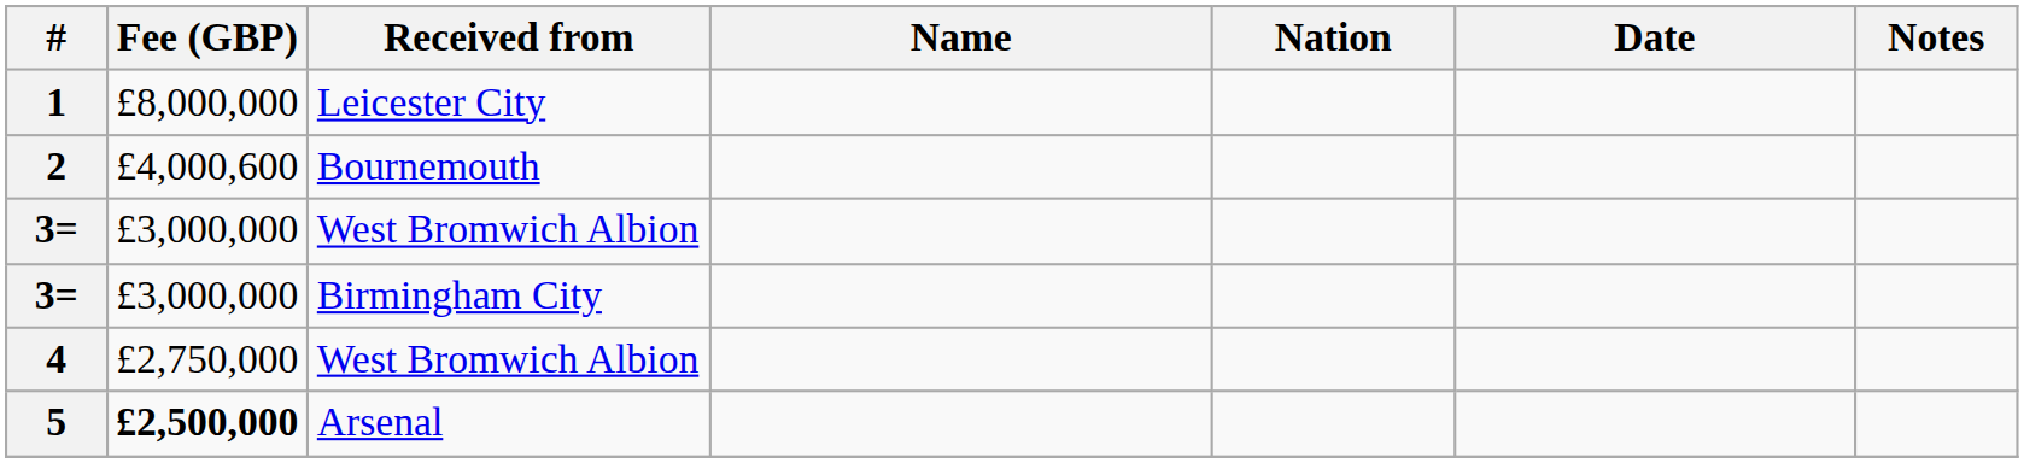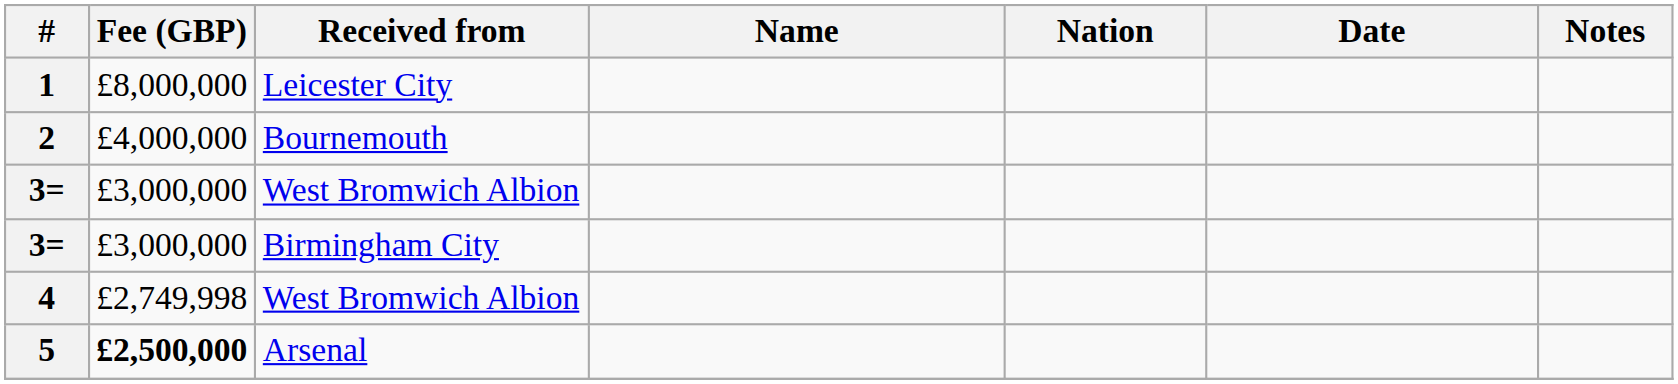 <table class="wikitable sortable plainrowheaders">
 <tr>
 <th scope=col width=5%>#</th>
 <th scope=col width=10%>Fee (GBP)</th>
 <th scope=col width=20%>Received from</th>
 <th scope=col width=25%>Name</th>
 <th scope=col width=12%>Nation</th>
 <th scope=col width=20%>Date</th>
 <th scope=col width=10% class=unsortable>Notes</th>
 </tr>
 <tr>
 <th scope="row" style="text-align:center;">1</th>
 <td style="text-align:right;">£8,000,000</td>
 <td><a href='#'>Leicester City</a></td>
 <td></td>
 <td></td>
 <td></td>
 <td align="center"></td>
 </tr>
 <tr>
 <th scope="row" style="text-align:center;">2</th>
-<td style="text-align:right;">£4,000,600</td>
+<td style="text-align:right;">£4,000,000</td>
 <td><a href='#'>Bournemouth</a></td>
 <td></td>
 <td></td>
 <td></td>
 <td align="center"></td>
 </tr>
 <tr>
 <th scope=row style="text-align:center;">3=</th>
 <td style="text-align:right;">£3,000,000</td>
 <td><a href='#'>West Bromwich Albion</a></td>
 <td></td>
 <td></td>
 <td></td>
 <td align=center></td>
 </tr>
 <tr>
 <th scope=row style="text-align:center;">3=</th>
 <td style="text-align:right;">£3,000,000</td>
 <td><a href='#'>Birmingham City</a></td>
 <td></td>
 <td></td>
 <td></td>
 <td align=center></td>
 </tr>
 <tr>
 <th scope=row style="text-align:center;">4</th>
-<td style="text-align:right;">£2,750,000</td>
+<td style="text-align:right;">£2,749,998</td>
 <td><a href='#'>West Bromwich Albion</a></td>
 <td></td>
 <td></td>
 <td></td>
 <td align=center></td>
 </tr>
 <tr>
 <th scope=row style="text-align:center;">5</th>
 <td style="text-align:right;"><strong>£2,500,000</strong></td>
 <td><a href='#'>Arsenal</a></td>
 <td></td>
 <td></td>
 <td></td>
 <td align=center></td>
 </tr>
 <tr>
 </tr>
 </table>
